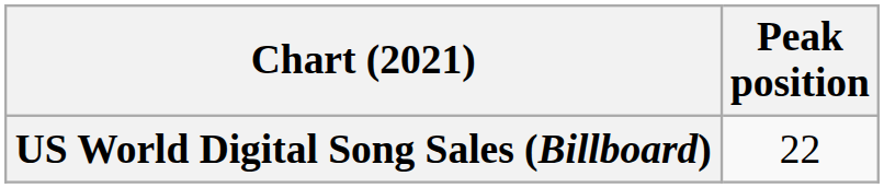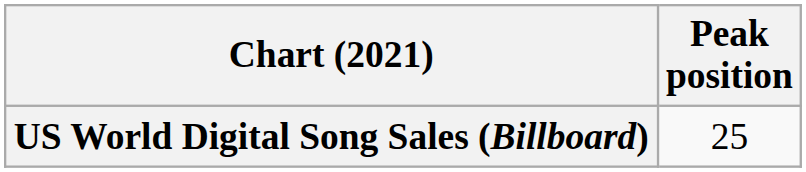 <table class="wikitable plainrowheaders" style="text-align:center">
 <tr>
 <th scope="col">Chart (2021)</th>
 <th scope="col">Peak<br>position</th>
 </tr>
 <tr>
 <th scope="row">US World Digital Song Sales  (<em>Billboard</em>)</th>
-<td>22</td>
+<td>25</td>
 </tr>
 </table>
